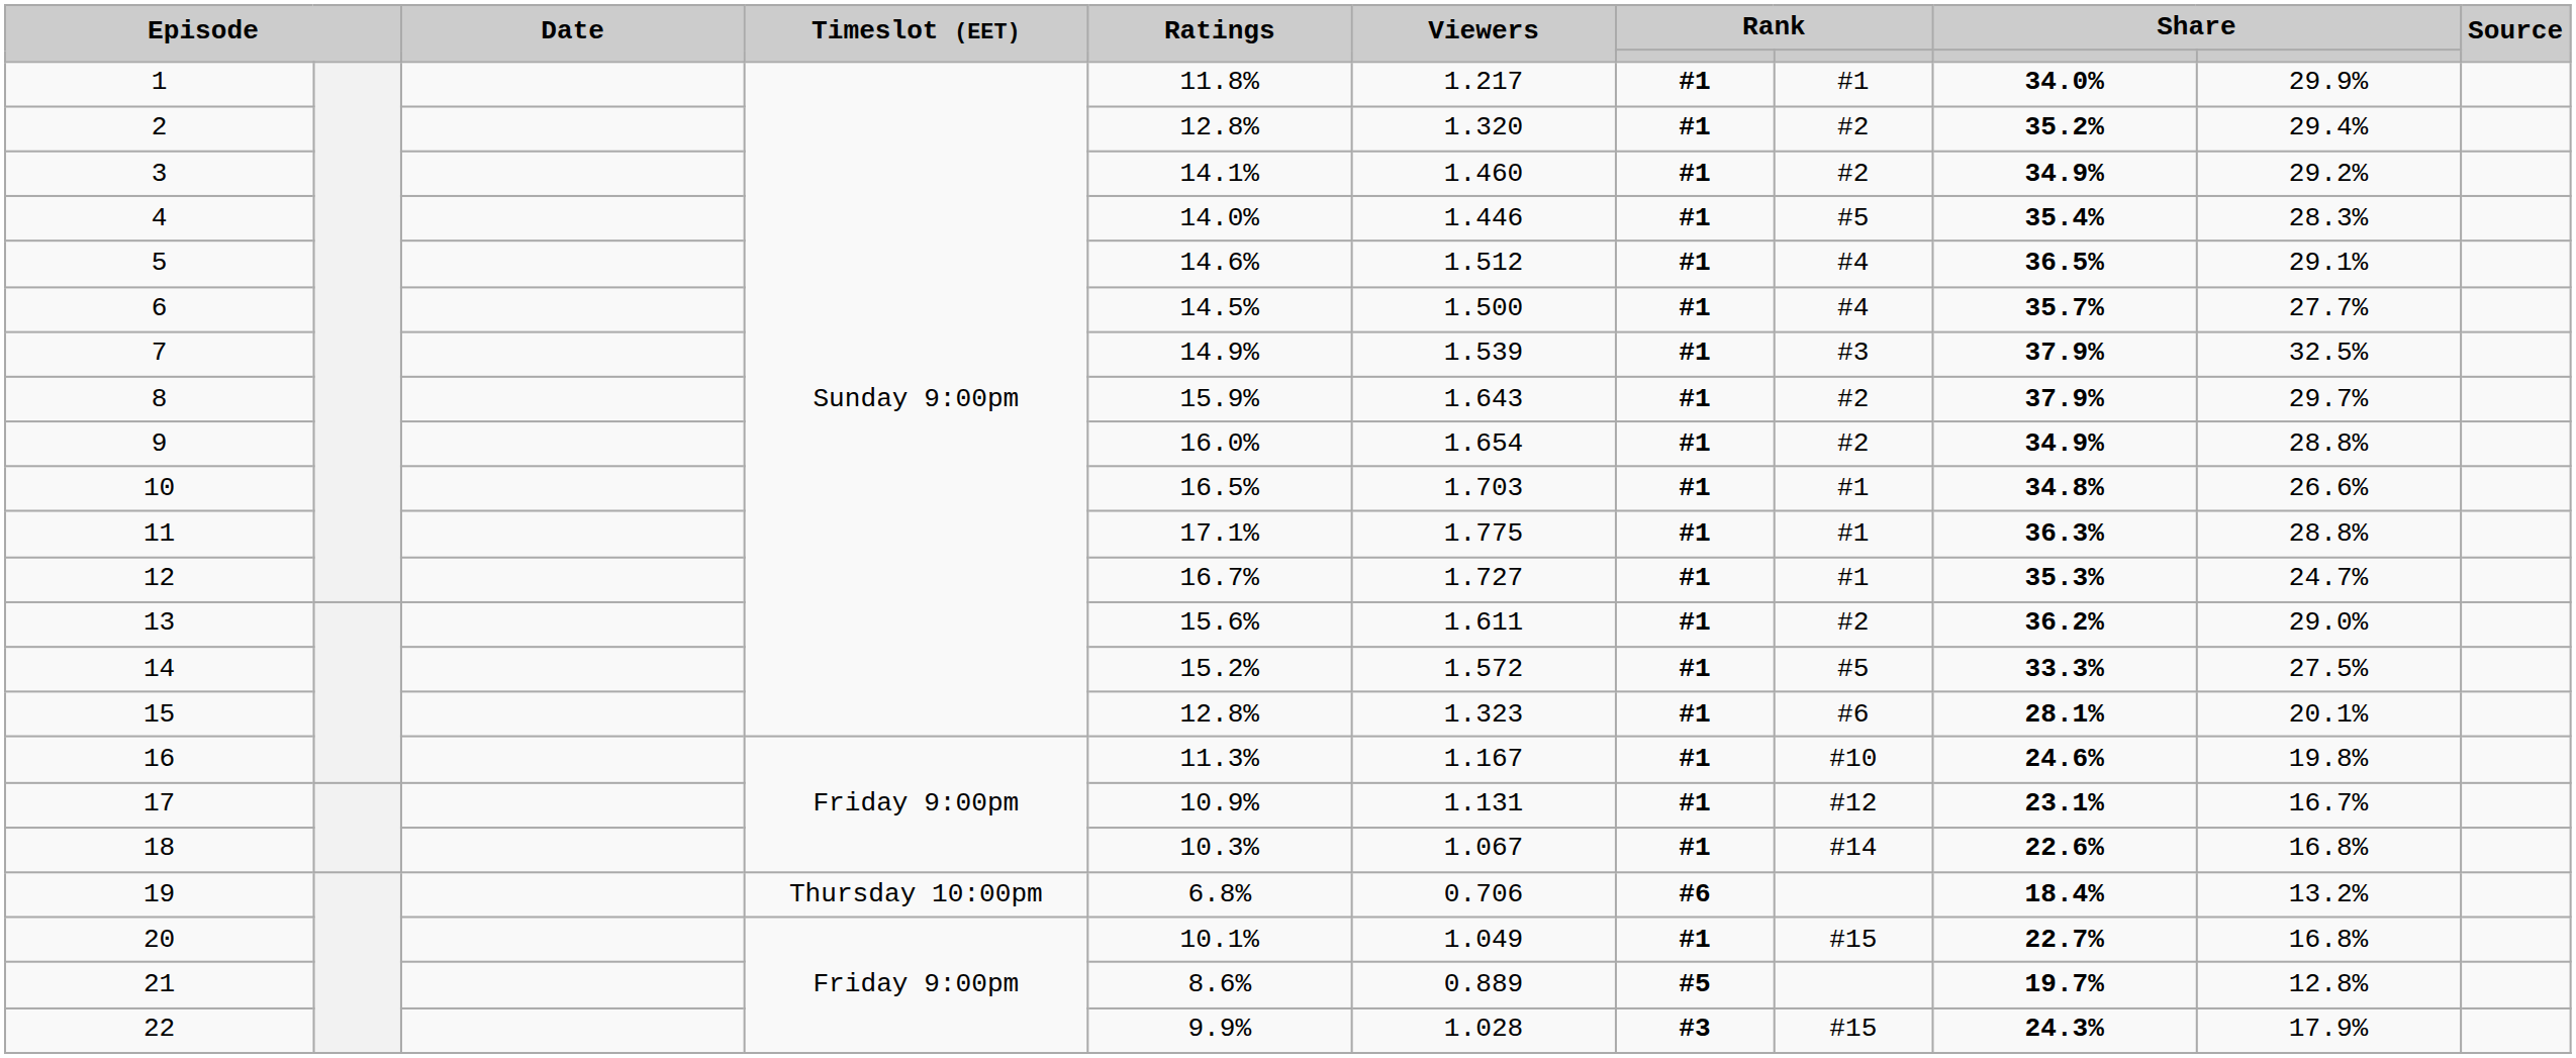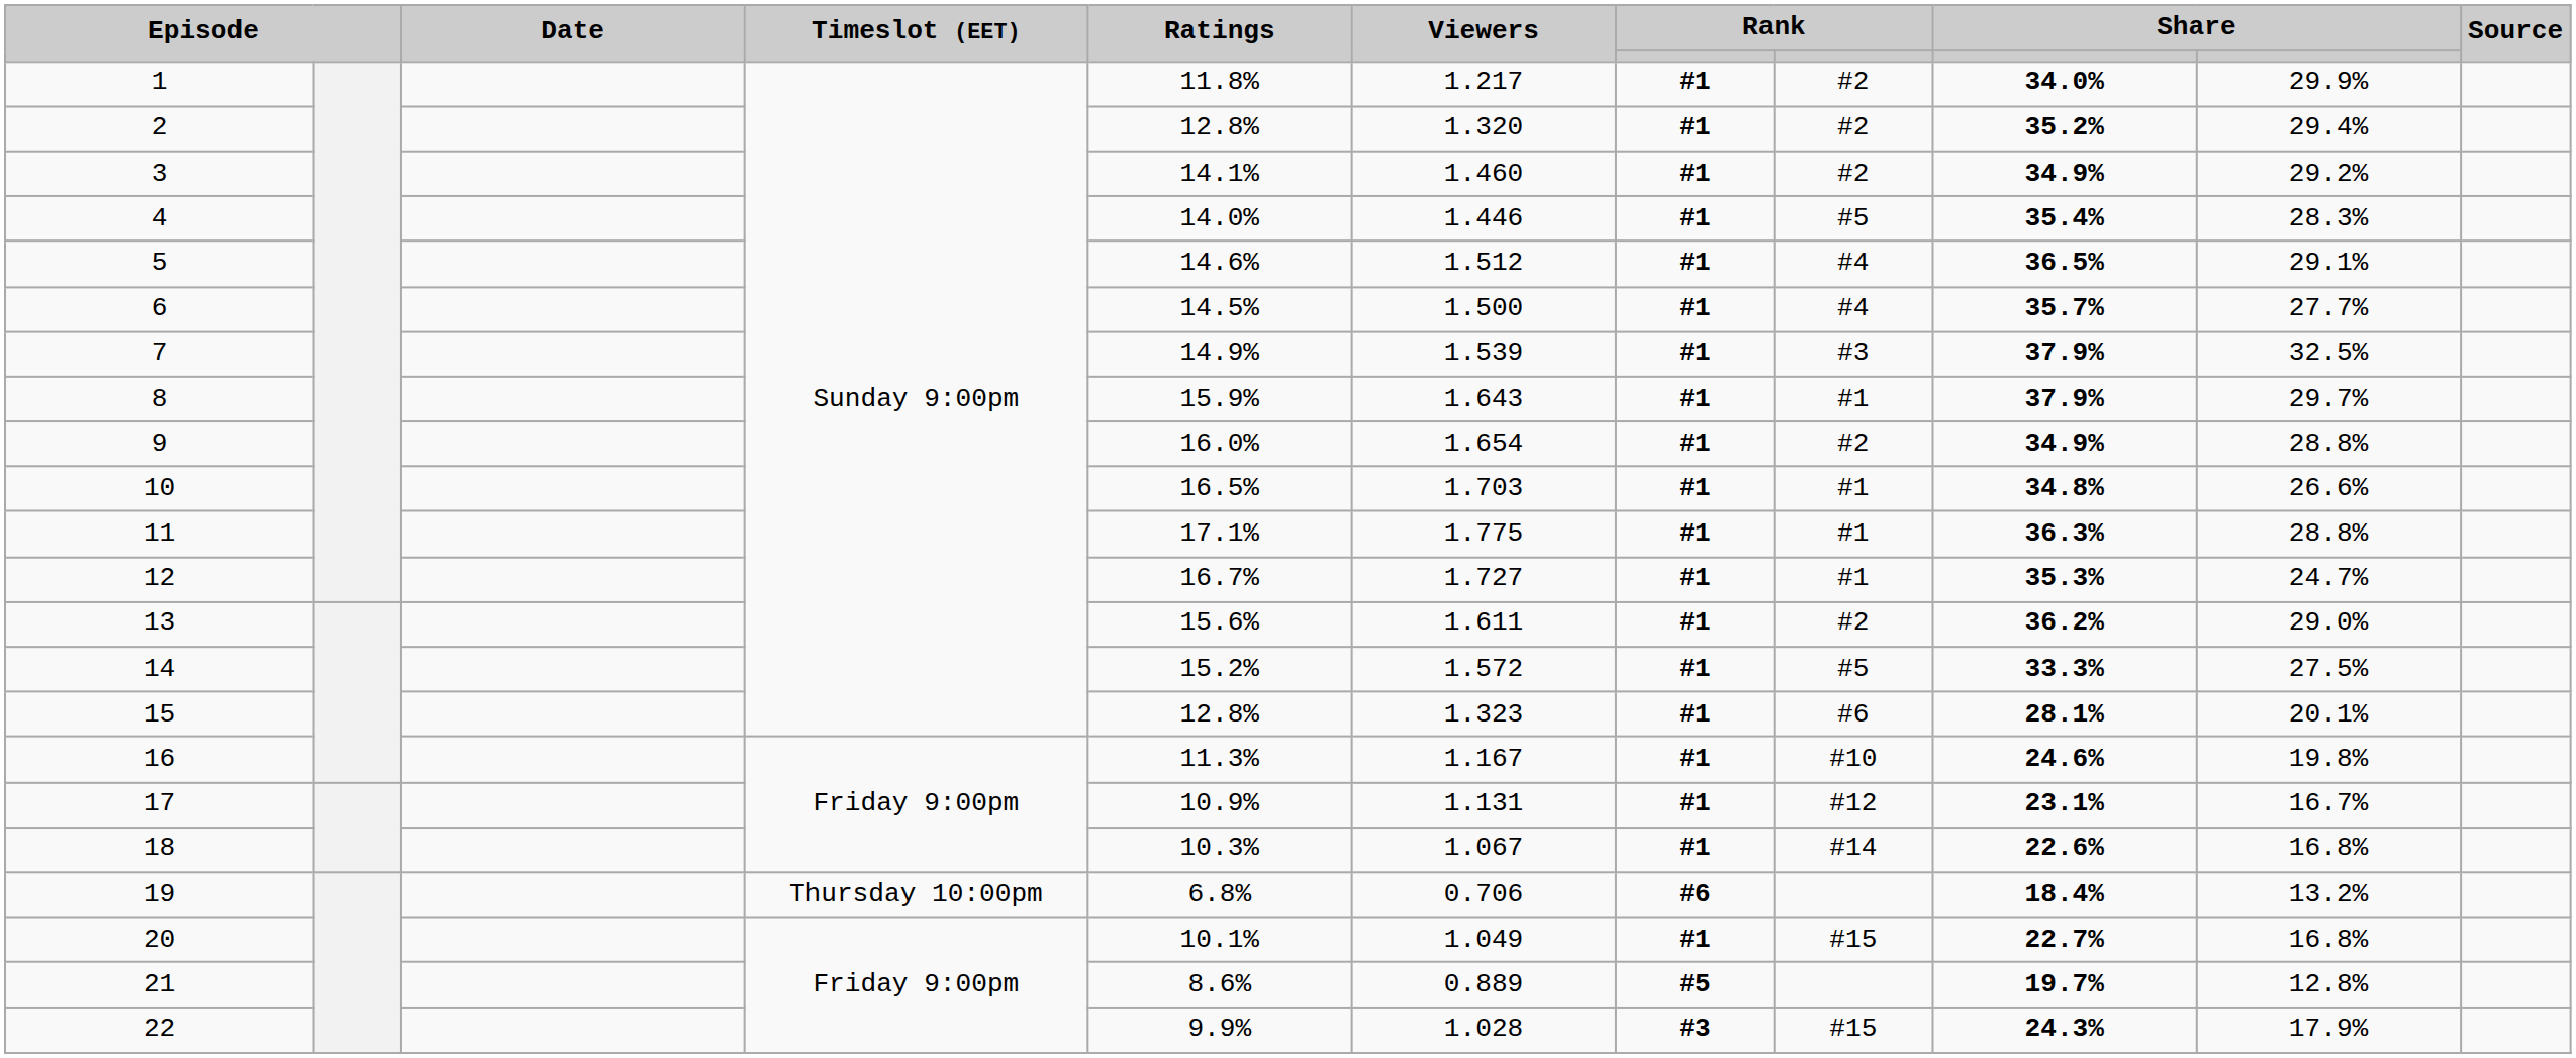 <table class="wikitable" style="text-align:center; background:#f9f9f9; line-height:16px;" width="100%">
 <tr>
 <th colspan="2" style="background:#ccc; color:#yyy;" rowspan="2" width="15%">Episode</th>
 <th style="background:#ccc; color:#yyy;" rowspan="2" width="13%">Date</th>
 <th style="background:#ccc; color:#yyy;" rowspan="2" width="13%">Timeslot <small>(EET)</small></th>
 <th style="background:#ccc; color:#yyy;" rowspan="2" width="10%">Ratings</th>
 <th style="background:#ccc; color:#yyy;" rowspan="2" width="10%">Viewers<br><small></small></th>
 <th style="background:#ccc; color:#yyy;" colspan="2" width="12%">Rank</th>
 <th style="background:#ccc; color:#yyy;" colspan="2" width="20%">Share</th>
 <th style="background:#ccc; color:#yyy;" rowspan="2" width="03%">Source</th>
 </tr>
 <tr style="font-size:85%;">
 <th style="background:#ccc; color:#yyy;" width="06%"></th>
 <th style="background:#ccc; color:#yyy;" width="06%"></th>
 <th style="background:#ccc; color:#yyy;" width="10%"></th>
 <th style="background:#ccc; color:#yyy;" width="10%"></th>
 </tr>
 <tr>
 <td>1</td>
 <th rowspan="12"></th>
 <td></td>
 <td rowspan="15">Sunday 9:00pm</td>
 <td>11.8%</td>
 <td>1.217</td>
 <td><strong>#1</strong></td>
-<td>#1</td>
+<td>#2</td>
 <td><strong>34.0%</strong></td>
 <td>29.9%</td>
 <td></td>
 </tr>
 <tr>
 <td>2</td>
 <td></td>
 <td>12.8%</td>
 <td>1.320</td>
 <td><strong>#1</strong></td>
 <td>#2</td>
 <td><strong>35.2%</strong></td>
 <td>29.4%</td>
 <td></td>
 </tr>
 <tr>
 <td>3</td>
 <td></td>
 <td>14.1%</td>
 <td>1.460</td>
 <td><strong>#1</strong></td>
 <td>#2</td>
 <td><strong>34.9%</strong></td>
 <td>29.2%</td>
 <td></td>
 </tr>
 <tr>
 <td>4</td>
 <td></td>
 <td>14.0%</td>
 <td>1.446</td>
 <td><strong>#1</strong></td>
 <td>#5</td>
 <td><strong>35.4%</strong></td>
 <td>28.3%</td>
 <td></td>
 </tr>
 <tr>
 <td>5</td>
 <td></td>
 <td>14.6%</td>
 <td>1.512</td>
 <td><strong>#1</strong></td>
 <td>#4</td>
 <td><strong>36.5%</strong></td>
 <td>29.1%</td>
 <td></td>
 </tr>
 <tr>
 <td>6</td>
 <td></td>
 <td>14.5%</td>
 <td>1.500</td>
 <td><strong>#1</strong></td>
 <td>#4</td>
 <td><strong>35.7%</strong></td>
 <td>27.7%</td>
 <td></td>
 </tr>
 <tr>
 <td>7</td>
 <td></td>
 <td>14.9%</td>
 <td>1.539</td>
 <td><strong>#1</strong></td>
 <td>#3</td>
 <td><strong>37.9%</strong></td>
 <td>32.5%</td>
 <td></td>
 </tr>
 <tr>
 <td>8</td>
 <td></td>
 <td>15.9%</td>
 <td>1.643</td>
 <td><strong>#1</strong></td>
-<td>#2</td>
+<td>#1</td>
 <td><strong>37.9%</strong></td>
 <td>29.7%</td>
 <td></td>
 </tr>
 <tr>
 <td>9</td>
 <td></td>
 <td>16.0%</td>
 <td>1.654</td>
 <td><strong>#1</strong></td>
 <td>#2</td>
 <td><strong>34.9%</strong></td>
 <td>28.8%</td>
 <td></td>
 </tr>
 <tr>
 <td>10</td>
 <td></td>
 <td>16.5%</td>
 <td>1.703</td>
 <td><strong>#1</strong></td>
 <td>#1</td>
 <td><strong>34.8%</strong></td>
 <td>26.6%</td>
 <td></td>
 </tr>
 <tr>
 <td>11</td>
 <td></td>
 <td>17.1%</td>
 <td>1.775</td>
 <td><strong>#1</strong></td>
 <td>#1</td>
 <td><strong>36.3%</strong></td>
 <td>28.8%</td>
 <td></td>
 </tr>
 <tr>
 <td>12</td>
 <td></td>
 <td>16.7%</td>
 <td>1.727</td>
 <td><strong>#1</strong></td>
 <td>#1</td>
 <td><strong>35.3%</strong></td>
 <td>24.7%</td>
 <td></td>
 </tr>
 <tr>
 <td>13</td>
 <th rowspan="4"></th>
 <td></td>
 <td>15.6%</td>
 <td>1.611</td>
 <td><strong>#1</strong></td>
 <td>#2</td>
 <td><strong>36.2%</strong></td>
 <td>29.0%</td>
 <td></td>
 </tr>
 <tr>
 <td>14</td>
 <td></td>
 <td>15.2%</td>
 <td>1.572</td>
 <td><strong>#1</strong></td>
 <td>#5</td>
 <td><strong>33.3%</strong></td>
 <td>27.5%</td>
 <td></td>
 </tr>
 <tr>
 <td>15</td>
 <td></td>
 <td>12.8%</td>
 <td>1.323</td>
 <td><strong>#1</strong></td>
 <td>#6</td>
 <td><strong>28.1%</strong></td>
 <td>20.1%</td>
 <td></td>
 </tr>
 <tr>
 <td>16</td>
 <td></td>
 <td rowspan="3">Friday 9:00pm</td>
 <td>11.3%</td>
 <td>1.167</td>
 <td><strong>#1</strong></td>
 <td>#10</td>
 <td><strong>24.6%</strong></td>
 <td>19.8%</td>
 <td></td>
 </tr>
 <tr>
 <td>17</td>
 <th rowspan="2"></th>
 <td></td>
 <td>10.9%</td>
 <td>1.131</td>
 <td><strong>#1</strong></td>
 <td>#12</td>
 <td><strong>23.1%</strong></td>
 <td>16.7%</td>
 <td></td>
 </tr>
 <tr>
 <td>18</td>
 <td></td>
 <td>10.3%</td>
 <td>1.067</td>
 <td><strong>#1</strong></td>
 <td>#14</td>
 <td><strong>22.6%</strong></td>
 <td>16.8%</td>
 <td></td>
 </tr>
 <tr>
 <td>19</td>
 <th rowspan="4"></th>
 <td></td>
 <td>Thursday 10:00pm</td>
 <td>6.8%</td>
 <td>0.706</td>
 <td><strong>#6</strong></td>
 <td></td>
 <td><strong>18.4%</strong></td>
 <td>13.2%</td>
 <td></td>
 </tr>
 <tr>
 <td>20</td>
 <td></td>
 <td rowspan="3">Friday 9:00pm</td>
 <td>10.1%</td>
 <td>1.049</td>
 <td><strong>#1</strong></td>
 <td>#15</td>
 <td><strong>22.7%</strong></td>
 <td>16.8%</td>
 <td></td>
 </tr>
 <tr>
 <td>21</td>
 <td></td>
 <td>8.6%</td>
 <td>0.889</td>
 <td><strong>#5</strong></td>
 <td></td>
 <td><strong>19.7%</strong></td>
 <td>12.8%</td>
 <td></td>
 </tr>
 <tr>
 <td>22</td>
 <td></td>
 <td>9.9%</td>
 <td>1.028</td>
 <td><strong>#3</strong></td>
 <td>#15</td>
 <td><strong>24.3%</strong></td>
 <td>17.9%</td>
 <td></td>
 </tr>
 <tr>
 </tr>
 </table>
